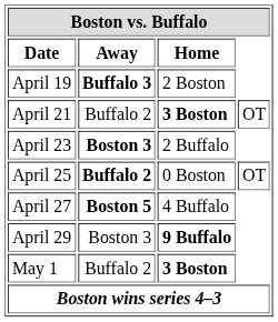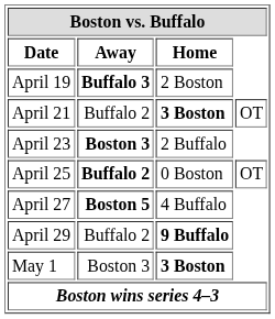 <table cellpadding="3" border="1">
 <tr>
 <th bgcolor="#DDDDDD" colspan="4">Boston vs. Buffalo</th>
 </tr>
 <tr>
 <th>Date</th>
 <th>Away</th>
 <th>Home</th>
 </tr>
 <tr>
 <td>April 19</td>
 <td align="right"><strong>Buffalo 3</strong></td>
 <td>2 Boston</td>
 </tr>
 <tr>
 <td>April 21</td>
 <td align="right">Buffalo 2</td>
 <td><strong>3 Boston</strong></td>
 <td>OT</td>
 </tr>
 <tr>
 <td>April 23</td>
 <td align="right"><strong>Boston 3</strong></td>
 <td>2 Buffalo</td>
 </tr>
 <tr>
 <td>April 25</td>
 <td align="right"><strong>Buffalo 2</strong></td>
 <td>0 Boston</td>
 <td>OT</td>
 </tr>
 <tr>
 <td>April 27</td>
 <td align="right"><strong>Boston 5</strong></td>
 <td>4 Buffalo</td>
 </tr>
 <tr>
 <td>April 29</td>
-<td align="right">Boston 3</td>
+<td align="right">Buffalo 2</td>
 <td><strong>9 Buffalo</strong></td>
 </tr>
 <tr>
 <td>May 1</td>
-<td align="right">Buffalo 2</td>
+<td align="right">Boston 3</td>
 <td><strong>3 Boston</strong></td>
 </tr>
 <tr>
 <td align="center" colspan="4"><strong><em>Boston wins series 4–3</em></strong></td>
 </tr>
 </table>
